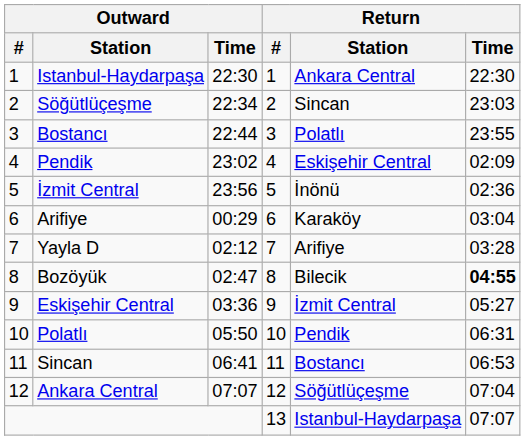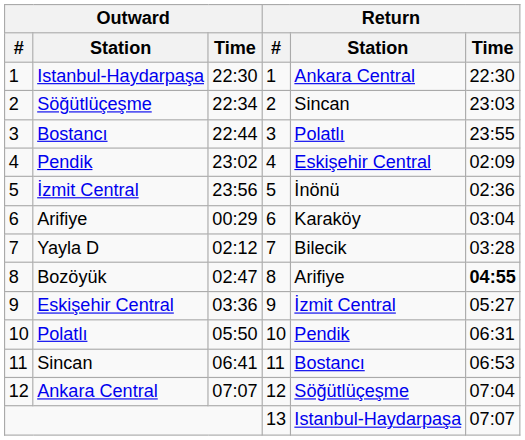 <table class="wikitable">
 <tr>
 <th colspan=3>Outward</th>
 <th colspan=3>Return</th>
 </tr>
 <tr style="background-color:#ffffff">
 <th>#</th>
 <th>Station</th>
 <th>Time</th>
 <th>#</th>
 <th>Station</th>
 <th>Time</th>
 </tr>
 <tr>
 <td>1</td>
 <td><a href='#'>Istanbul-Haydarpaşa</a></td>
 <td>22:30</td>
 <td>1</td>
 <td><a href='#'>Ankara Central</a></td>
 <td>22:30</td>
 </tr>
 <tr>
 <td>2</td>
 <td><a href='#'>Söğütlüçeşme</a></td>
 <td>22:34</td>
 <td>2</td>
 <td>Sincan</td>
 <td>23:03</td>
 </tr>
 <tr>
 <td>3</td>
 <td><a href='#'>Bostancı</a></td>
 <td>22:44</td>
 <td>3</td>
 <td><a href='#'>Polatlı</a></td>
 <td>23:55</td>
 </tr>
 <tr>
 <td>4</td>
 <td><a href='#'>Pendik</a></td>
 <td>23:02</td>
 <td>4</td>
 <td><a href='#'>Eskişehir Central</a></td>
 <td>02:09</td>
 </tr>
 <tr>
 <td>5</td>
 <td><a href='#'>İzmit Central</a></td>
 <td>23:56</td>
 <td>5</td>
 <td>İnönü</td>
 <td>02:36</td>
 </tr>
 <tr>
 <td>6</td>
 <td>Arifiye</td>
 <td>00:29</td>
 <td>6</td>
 <td>Karaköy</td>
 <td>03:04</td>
 </tr>
 <tr>
 <td>7</td>
 <td>Yayla D</td>
 <td>02:12</td>
 <td>7</td>
-<td>Arifiye</td>
+<td>Bilecik</td>
 <td>03:28</td>
 </tr>
 <tr>
 <td>8</td>
 <td>Bozöyük</td>
 <td>02:47</td>
 <td>8</td>
-<td>Bilecik</td>
+<td>Arifiye</td>
 <td><strong>04:55</strong></td>
 </tr>
 <tr>
 <td>9</td>
 <td><a href='#'>Eskişehir Central</a></td>
 <td>03:36</td>
 <td>9</td>
 <td><a href='#'>İzmit Central</a></td>
 <td>05:27</td>
 </tr>
 <tr>
 <td>10</td>
 <td><a href='#'>Polatlı</a></td>
 <td>05:50</td>
 <td>10</td>
 <td><a href='#'>Pendik</a></td>
 <td>06:31</td>
 </tr>
 <tr>
 <td>11</td>
 <td>Sincan</td>
 <td>06:41</td>
 <td>11</td>
 <td><a href='#'>Bostancı</a></td>
 <td>06:53</td>
 </tr>
 <tr>
 <td>12</td>
 <td><a href='#'>Ankara Central</a></td>
 <td>07:07</td>
 <td>12</td>
 <td><a href='#'>Söğütlüçeşme</a></td>
 <td>07:04</td>
 </tr>
 <tr>
 <td colspan=3></td>
 <td>13</td>
 <td><a href='#'>Istanbul-Haydarpaşa</a></td>
 <td>07:07</td>
 </tr>
 </table>
